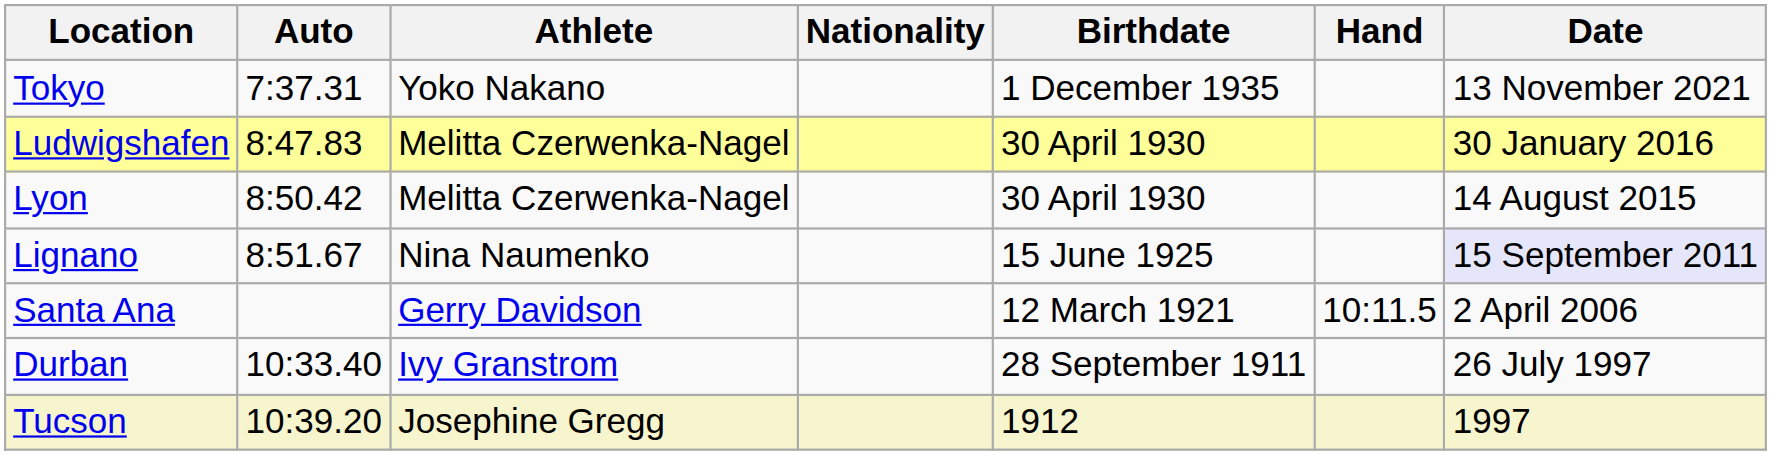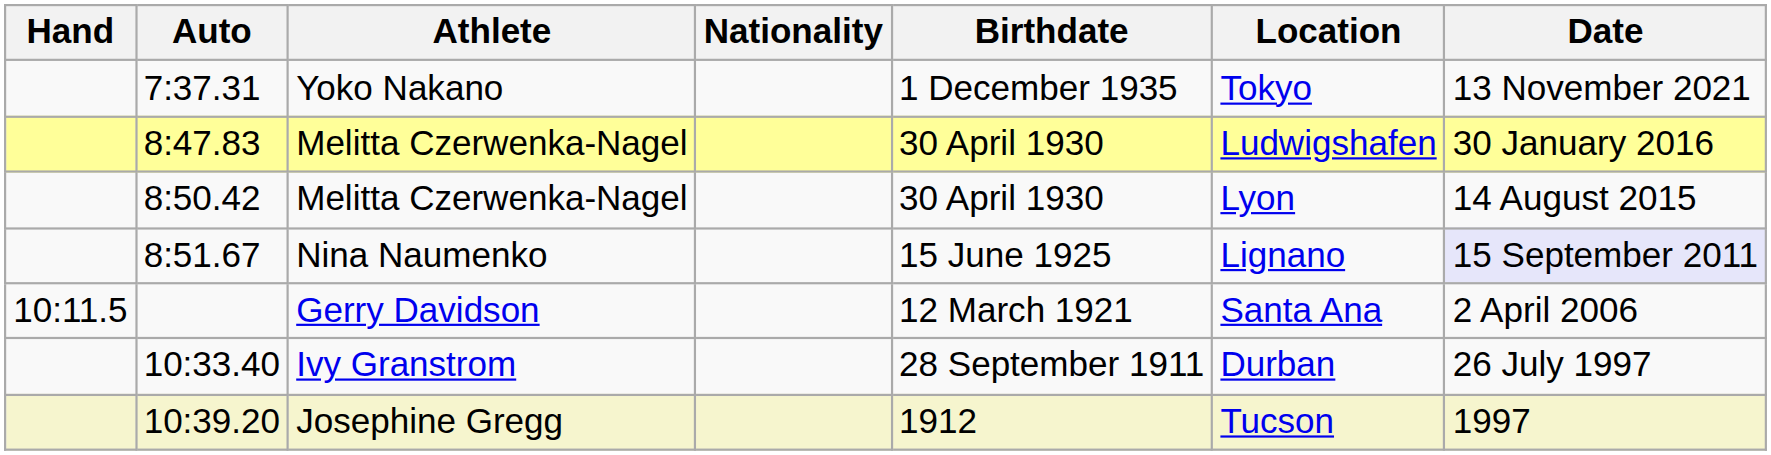 <table class="wikitable">
 <tr>
-<th>Location</th>
+<th>Hand</th>
 <th>Auto</th>
 <th>Athlete</th>
 <th>Nationality</th>
 <th>Birthdate</th>
-<th>Hand</th>
+<th>Location</th>
 <th>Date</th>
 </tr>
 <tr>
-<td><a href='#'>Tokyo</a></td>
+<td></td>
 <td>7:37.31</td>
 <td>Yoko Nakano</td>
 <td></td>
 <td>1 December 1935</td>
-<td></td>
+<td><a href='#'>Tokyo</a></td>
 <td>13 November 2021</td>
 </tr>
 <tr style="background:#ff9;">
-<td><a href='#'>Ludwigshafen</a></td>
+<td></td>
 <td>8:47.83 </td>
 <td>Melitta Czerwenka-Nagel</td>
 <td></td>
 <td>30 April 1930</td>
-<td></td>
+<td><a href='#'>Ludwigshafen</a></td>
 <td>30 January 2016</td>
 </tr>
 <tr>
-<td><a href='#'>Lyon</a></td>
+<td></td>
 <td>8:50.42</td>
 <td>Melitta Czerwenka-Nagel</td>
 <td></td>
 <td>30 April 1930</td>
-<td></td>
+<td><a href='#'>Lyon</a></td>
 <td>14 August 2015</td>
 </tr>
 <tr>
-<td><a href='#'>Lignano</a></td>
+<td></td>
 <td>8:51.67</td>
 <td>Nina Naumenko</td>
 <td></td>
 <td>15 June 1925</td>
-<td></td>
+<td><a href='#'>Lignano</a></td>
 <td style="background: lavender;">15 September 2011</td>
 </tr>
 <tr>
-<td><a href='#'>Santa Ana</a></td>
+<td>10:11.5</td>
 <td></td>
 <td><a href='#'>Gerry Davidson</a></td>
 <td></td>
 <td>12 March 1921</td>
-<td>10:11.5</td>
+<td><a href='#'>Santa Ana</a></td>
 <td>2 April 2006</td>
 </tr>
 <tr>
-<td><a href='#'>Durban</a></td>
+<td></td>
 <td>10:33.40</td>
 <td><a href='#'>Ivy Granstrom</a></td>
 <td></td>
 <td>28 September 1911</td>
-<td></td>
+<td><a href='#'>Durban</a></td>
 <td>26 July 1997</td>
 </tr>
 <tr bgcolor=#f6F5CE>
-<td><a href='#'>Tucson</a></td>
+<td></td>
 <td>10:39.20</td>
 <td>Josephine Gregg</td>
 <td></td>
 <td>1912</td>
-<td></td>
+<td><a href='#'>Tucson</a></td>
 <td>1997</td>
 </tr>
 </table>
